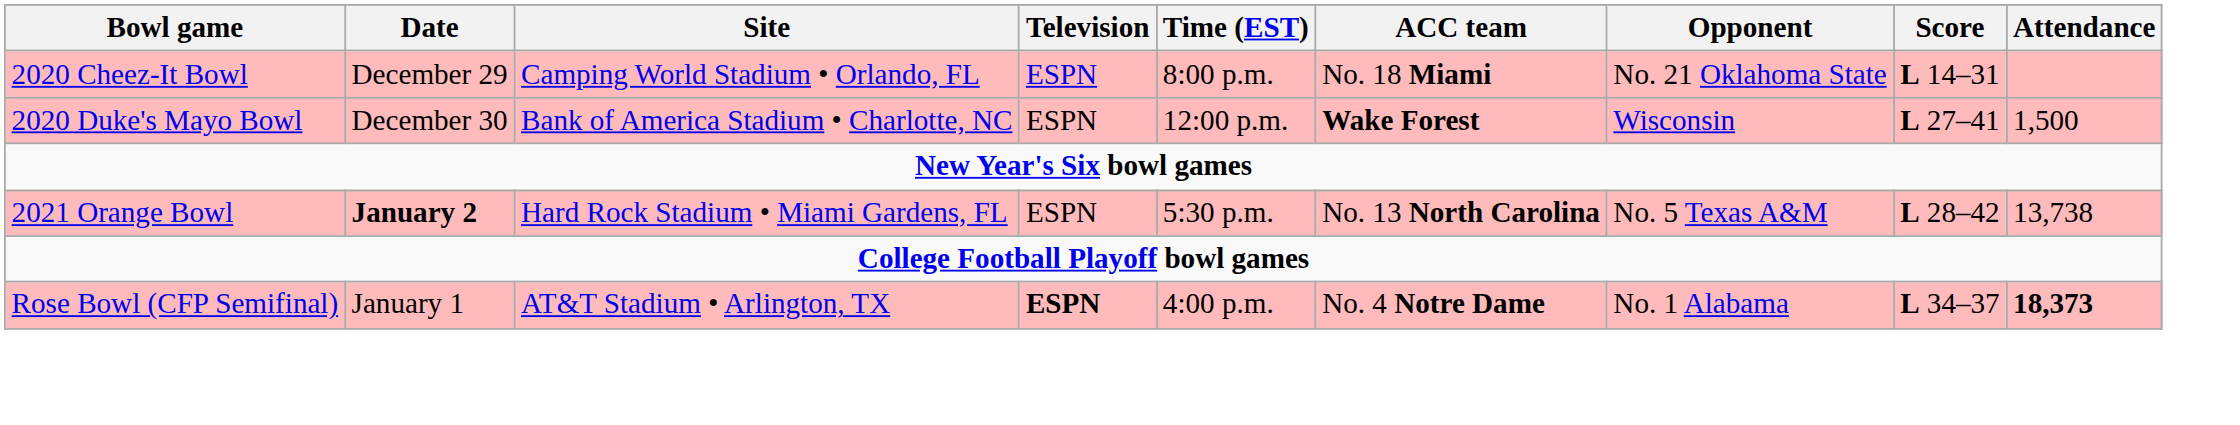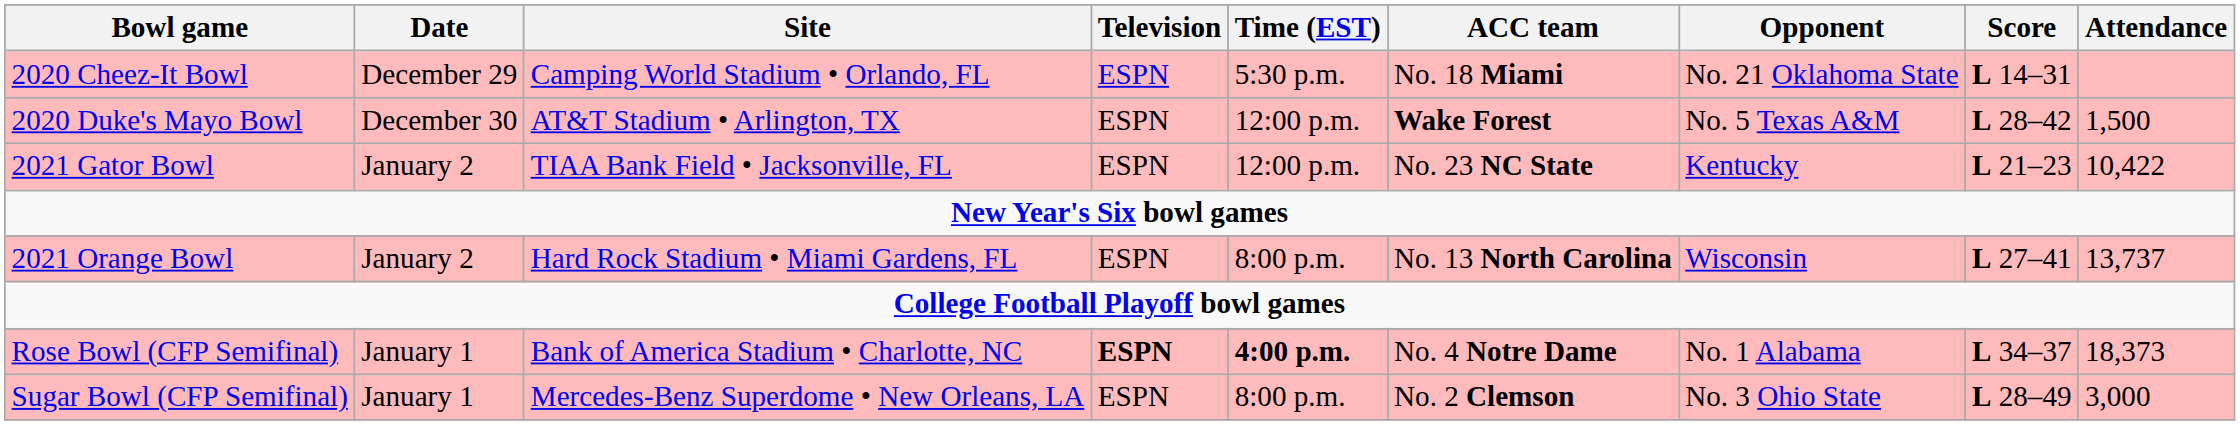 <table class="wikitable">
 <tr>
 <th>Bowl game</th>
 <th>Date</th>
 <th>Site</th>
 <th>Television</th>
 <th>Time (<a href='#'>EST</a>)</th>
 <th>ACC team</th>
 <th>Opponent</th>
 <th>Score</th>
 <th>Attendance</th>
 </tr>
 <tr style="background:#fbb;">
 <td><a href='#'>2020 Cheez-It Bowl</a></td>
 <td>December 29</td>
 <td><a href='#'>Camping World Stadium</a> • <a href='#'>Orlando, FL</a></td>
 <td><a href='#'>ESPN</a></td>
-<td>8:00 p.m.</td>
+<td>5:30 p.m.</td>
 <td>No. 18 <strong>Miami</strong></td>
 <td>No. 21 <a href='#'>Oklahoma State</a></td>
 <td><strong>L</strong> 14–31</td>
 <td></td>
 </tr>
 <tr style="background:#fbb;">
 <td><a href='#'>2020 Duke's Mayo Bowl</a></td>
 <td>December 30</td>
-<td><a href='#'>Bank of America Stadium</a> • <a href='#'>Charlotte, NC</a></td>
+<td><a href='#'>AT&T Stadium</a> • <a href='#'>Arlington, TX</a></td>
 <td>ESPN</td>
 <td>12:00 p.m.</td>
 <td><strong>Wake Forest</strong></td>
-<td><a href='#'>Wisconsin</a></td>
-<td><strong>L</strong> 27–41</td>
+<td>No. 5  <a href='#'>Texas A&M</a></td>
+<td><strong>L</strong> 28–42</td>
 <td>1,500</td>
+</tr>
+<tr style="background:#fbb;">
+<td><a href='#'>2021 Gator Bowl</a></td>
+<td>January 2</td>
+<td><a href='#'>TIAA Bank Field</a> • <a href='#'>Jacksonville, FL</a></td>
+<td>ESPN</td>
+<td>12:00 p.m.</td>
+<td>No. 23 <strong>NC State</strong></td>
+<td><a href='#'>Kentucky</a></td>
+<td><strong>L</strong> 21–23</td>
+<td>10,422</td>
 </tr>
 <tr>
 <td colspan="9" style="text-align:center;"><strong><a href='#'>New Year's Six</a> bowl games</strong></td>
 </tr>
 <tr style="background:#fbb;">
 <td><a href='#'>2021 Orange Bowl</a></td>
-<td><strong>January 2</strong></td>
+<td>January 2</td>
 <td><a href='#'>Hard Rock Stadium</a> • <a href='#'>Miami Gardens, FL</a></td>
 <td>ESPN</td>
-<td>5:30 p.m.</td>
+<td>8:00 p.m.</td>
 <td>No. 13 <strong>North Carolina</strong></td>
-<td>No. 5  <a href='#'>Texas A&M</a></td>
-<td><strong>L</strong> 28–42</td>
-<td>13,738</td>
+<td><a href='#'>Wisconsin</a></td>
+<td><strong>L</strong> 27–41</td>
+<td>13,737</td>
 </tr>
 <tr>
 <td colspan="9" style="text-align:center;"><strong><a href='#'>College Football Playoff</a> bowl games</strong></td>
 </tr>
 <tr style="background:#fbb;">
 <td><a href='#'>Rose Bowl (CFP Semifinal)</a></td>
 <td>January 1</td>
-<td><a href='#'>AT&T Stadium</a> • <a href='#'>Arlington, TX</a></td>
+<td><a href='#'>Bank of America Stadium</a> • <a href='#'>Charlotte, NC</a></td>
 <td><strong>ESPN</strong></td>
-<td>4:00 p.m.</td>
+<td><strong>4:00 p.m.</strong></td>
 <td>No. 4 <strong>Notre Dame</strong></td>
 <td>No. 1 <a href='#'>Alabama</a></td>
 <td><strong>L</strong> 34–37</td>
-<td><strong>18,373</strong></td>
+<td>18,373</td>
+</tr>
+<tr style="background:#fbb;">
+<td><a href='#'>Sugar Bowl (CFP Semifinal)</a></td>
+<td>January 1</td>
+<td><a href='#'>Mercedes-Benz Superdome</a> • <a href='#'>New Orleans, LA</a></td>
+<td>ESPN</td>
+<td>8:00 p.m.</td>
+<td>No. 2 <strong>Clemson</strong></td>
+<td>No. 3 <a href='#'>Ohio State</a></td>
+<td><strong>L</strong> 28–49</td>
+<td>3,000</td>
 </tr>
 </table>
